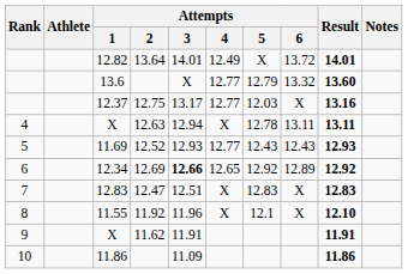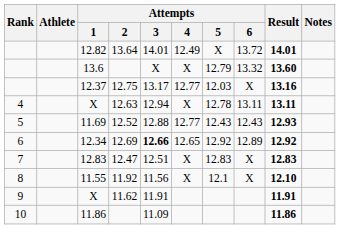 <table class='wikitable'>
 <tr>
 <th rowspan=2>Rank</th>
 <th rowspan=2>Athlete</th>
 <th colspan=6>Attempts</th>
 <th rowspan=2>Result</th>
 <th rowspan=2>Notes</th>
 </tr>
 <tr>
 <th>1</th>
 <th>2</th>
 <th>3</th>
 <th>4</th>
 <th>5</th>
 <th>6</th>
 </tr>
 <tr align=center>
 <td></td>
 <td align="left"></td>
 <td>12.82</td>
 <td>13.64</td>
 <td>14.01</td>
 <td>12.49</td>
 <td>X</td>
 <td>13.72</td>
 <td><strong>14.01</strong></td>
 <td></td>
 </tr>
 <tr align=center>
 <td></td>
 <td align="left"></td>
 <td>13.6</td>
 <td></td>
 <td>X</td>
-<td>12.77</td>
+<td>X</td>
 <td>12.79</td>
 <td>13.32</td>
 <td><strong>13.60</strong></td>
 <td></td>
 </tr>
 <tr align=center>
 <td></td>
 <td align="left"></td>
 <td>12.37</td>
 <td>12.75</td>
 <td>13.17</td>
 <td>12.77</td>
 <td>12.03</td>
 <td>X</td>
 <td><strong>13.16</strong></td>
 <td></td>
 </tr>
 <tr align=center>
 <td>4</td>
 <td align=left></td>
 <td>X</td>
 <td>12.63</td>
 <td>12.94</td>
 <td>X</td>
 <td>12.78</td>
 <td>13.11</td>
 <td><strong>13.11</strong></td>
 <td></td>
 </tr>
 <tr align=center>
 <td>5</td>
 <td align=left></td>
 <td>11.69</td>
 <td>12.52</td>
-<td>12.93</td>
+<td>12.88</td>
 <td>12.77</td>
 <td>12.43</td>
 <td>12.43</td>
 <td><strong>12.93</strong></td>
 <td></td>
 </tr>
 <tr align=center>
 <td>6</td>
 <td align=left></td>
 <td>12.34</td>
 <td>12.69</td>
 <td><strong>12.66</strong></td>
 <td>12.65</td>
 <td>12.92</td>
 <td>12.89</td>
 <td><strong>12.92</strong></td>
 <td></td>
 </tr>
 <tr align=center>
 <td>7</td>
 <td align=left></td>
 <td>12.83</td>
 <td>12.47</td>
 <td>12.51</td>
 <td>X</td>
 <td>12.83</td>
 <td>X</td>
 <td><strong>12.83</strong></td>
 <td></td>
 </tr>
 <tr align=center>
 <td>8</td>
 <td align=left></td>
 <td>11.55</td>
 <td>11.92</td>
-<td>11.96</td>
+<td>11.56</td>
 <td>X</td>
 <td>12.1</td>
 <td>X</td>
 <td><strong>12.10</strong></td>
 <td></td>
 </tr>
 <tr align=center>
 <td>9</td>
 <td align=left></td>
 <td>X</td>
 <td>11.62</td>
 <td>11.91</td>
 <td></td>
 <td></td>
 <td><strong>  </strong></td>
 <td><strong>11.91</strong></td>
 <td></td>
 </tr>
 <tr align=center>
 <td>10</td>
 <td align=left></td>
 <td>11.86</td>
 <td></td>
 <td>11.09</td>
 <td></td>
 <td></td>
 <td><strong>  </strong></td>
 <td><strong>11.86</strong></td>
 <td></td>
 </tr>
 </table>
